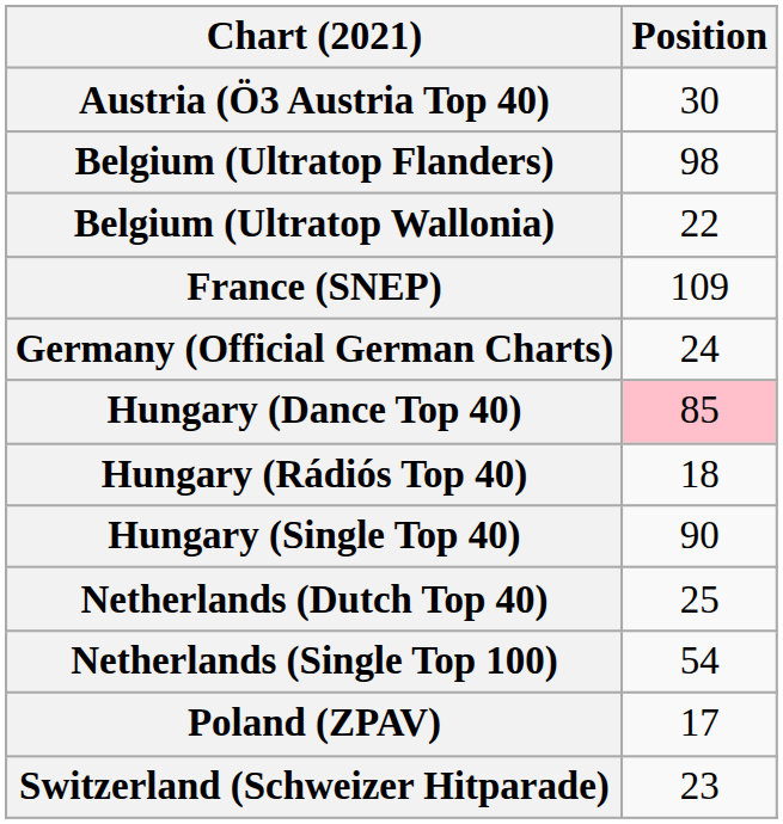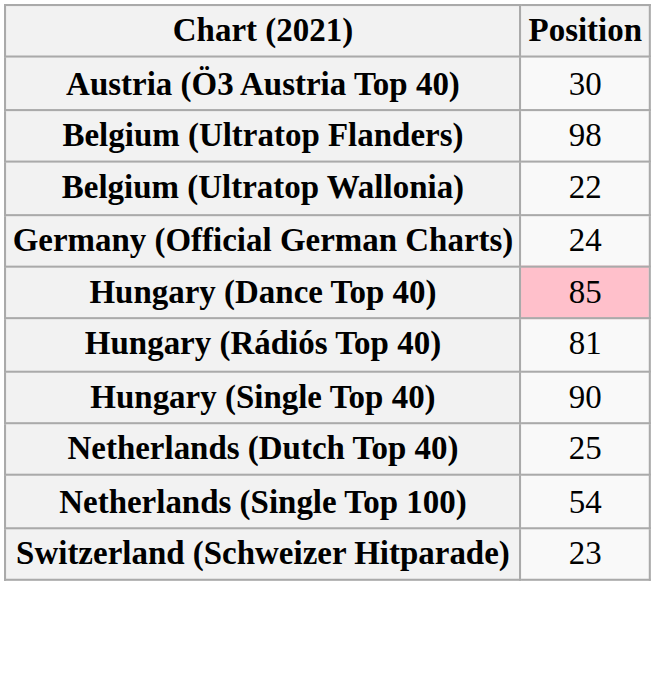 <table class="wikitable sortable plainrowheaders" style="text-align:center">
 <tr>
 <th scope="col">Chart (2021)</th>
 <th scope="col">Position</th>
 </tr>
 <tr>
 <th scope="row">Austria (Ö3 Austria Top 40)</th>
 <td>30</td>
 </tr>
 <tr>
 <th scope="row">Belgium (Ultratop Flanders)</th>
 <td>98</td>
 </tr>
 <tr>
 <th scope="row">Belgium (Ultratop Wallonia)</th>
 <td>22</td>
 </tr>
 <tr>
-<th scope="row">France (SNEP)</th>
-<td>109</td>
-</tr>
-<tr>
 <th scope="row">Germany (Official German Charts)</th>
 <td>24</td>
 </tr>
 <tr>
 <th scope="row">Hungary (Dance Top 40)</th>
 <td style="background: pink;">85</td>
 </tr>
 <tr>
 <th scope="row">Hungary (Rádiós Top 40)</th>
-<td>18</td>
+<td>81</td>
 </tr>
 <tr>
 <th scope="row">Hungary (Single Top 40)</th>
 <td>90</td>
 </tr>
 <tr>
 <th scope="row">Netherlands (Dutch Top 40)</th>
 <td>25</td>
 </tr>
 <tr>
 <th scope="row">Netherlands (Single Top 100)</th>
 <td>54</td>
 </tr>
 <tr>
-<th scope="row">Poland (ZPAV)</th>
-<td>17</td>
-</tr>
-<tr>
 <th scope="row">Switzerland (Schweizer Hitparade)</th>
 <td>23</td>
 </tr>
 </table>
